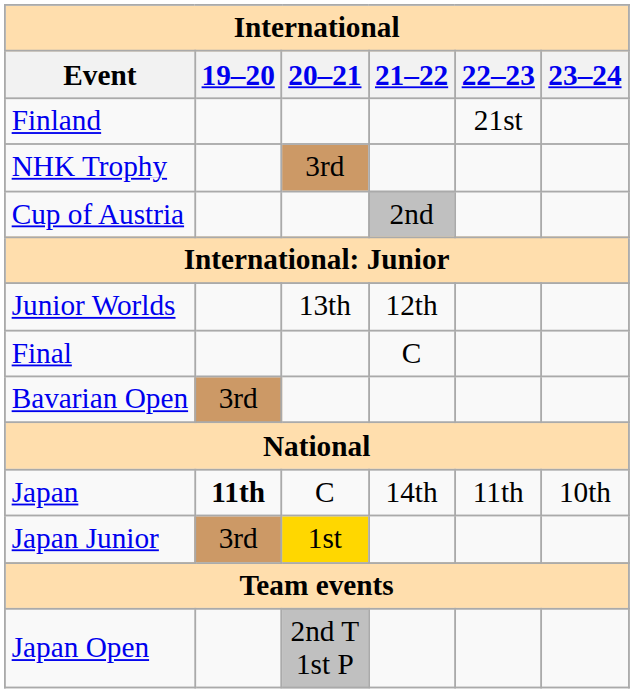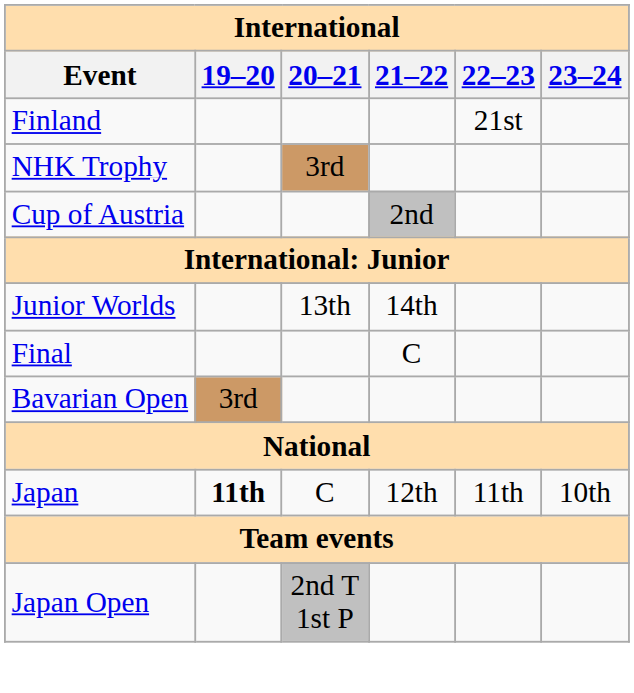 <table class="wikitable" style="text-align:center">
 <tr>
 <th colspan="6" style="background-color: #ffdead; " align="center">International</th>
 </tr>
 <tr>
 <th>Event</th>
 <th><a href='#'>19–20</a></th>
 <th><a href='#'>20–21</a></th>
 <th><a href='#'>21–22</a></th>
 <th><a href='#'>22–23</a></th>
 <th><a href='#'>23–24</a></th>
 </tr>
 <tr>
 <td align=left> <a href='#'>Finland</a></td>
 <td></td>
 <td></td>
 <td></td>
 <td>21st</td>
 <td></td>
 </tr>
 <tr>
 <td align=left> <a href='#'>NHK Trophy</a></td>
 <td></td>
 <td bgcolor=cc9966>3rd</td>
 <td></td>
 <td></td>
 <td></td>
 </tr>
 <tr>
 <td align=left> <a href='#'>Cup of Austria</a></td>
 <td></td>
 <td></td>
 <td bgcolor=silver>2nd</td>
 <td></td>
 <td></td>
 </tr>
 <tr>
 <th colspan="6" style="background-color: #ffdead; " align="center">International: Junior</th>
 </tr>
 <tr>
 <td align=left><a href='#'>Junior Worlds</a></td>
 <td></td>
 <td>13th</td>
-<td>12th</td>
+<td>14th</td>
 <td></td>
 <td></td>
 </tr>
 <tr>
 <td align=left> <a href='#'>Final</a></td>
 <td></td>
 <td></td>
 <td>C</td>
 <td></td>
 <td></td>
 </tr>
 <tr>
 <td align=left><a href='#'>Bavarian Open</a></td>
 <td bgcolor=cc9966>3rd</td>
 <td></td>
 <td></td>
 <td></td>
 <td></td>
 </tr>
 <tr>
 <th colspan="6" style="background-color: #ffdead; " align="center">National</th>
 </tr>
 <tr>
 <td align=left><a href='#'>Japan</a></td>
 <td><strong>11th</strong></td>
 <td>C</td>
-<td>14th</td>
+<td>12th</td>
 <td>11th</td>
 <td>10th</td>
-</tr>
-<tr>
-<td align=left><a href='#'>Japan Junior</a></td>
-<td bgcolor=cc9966>3rd</td>
-<td bgcolor=gold>1st</td>
-<td></td>
-<td></td>
-<td></td>
 </tr>
 <tr>
 <th colspan="6" style="background-color: #ffdead; " align="center">Team events</th>
 </tr>
 <tr>
 <td align=left><a href='#'>Japan Open</a></td>
 <td></td>
 <td bgcolor=silver>2nd T<br>1st P</td>
 <td></td>
 <td></td>
 <td></td>
 </tr>
 </table>
